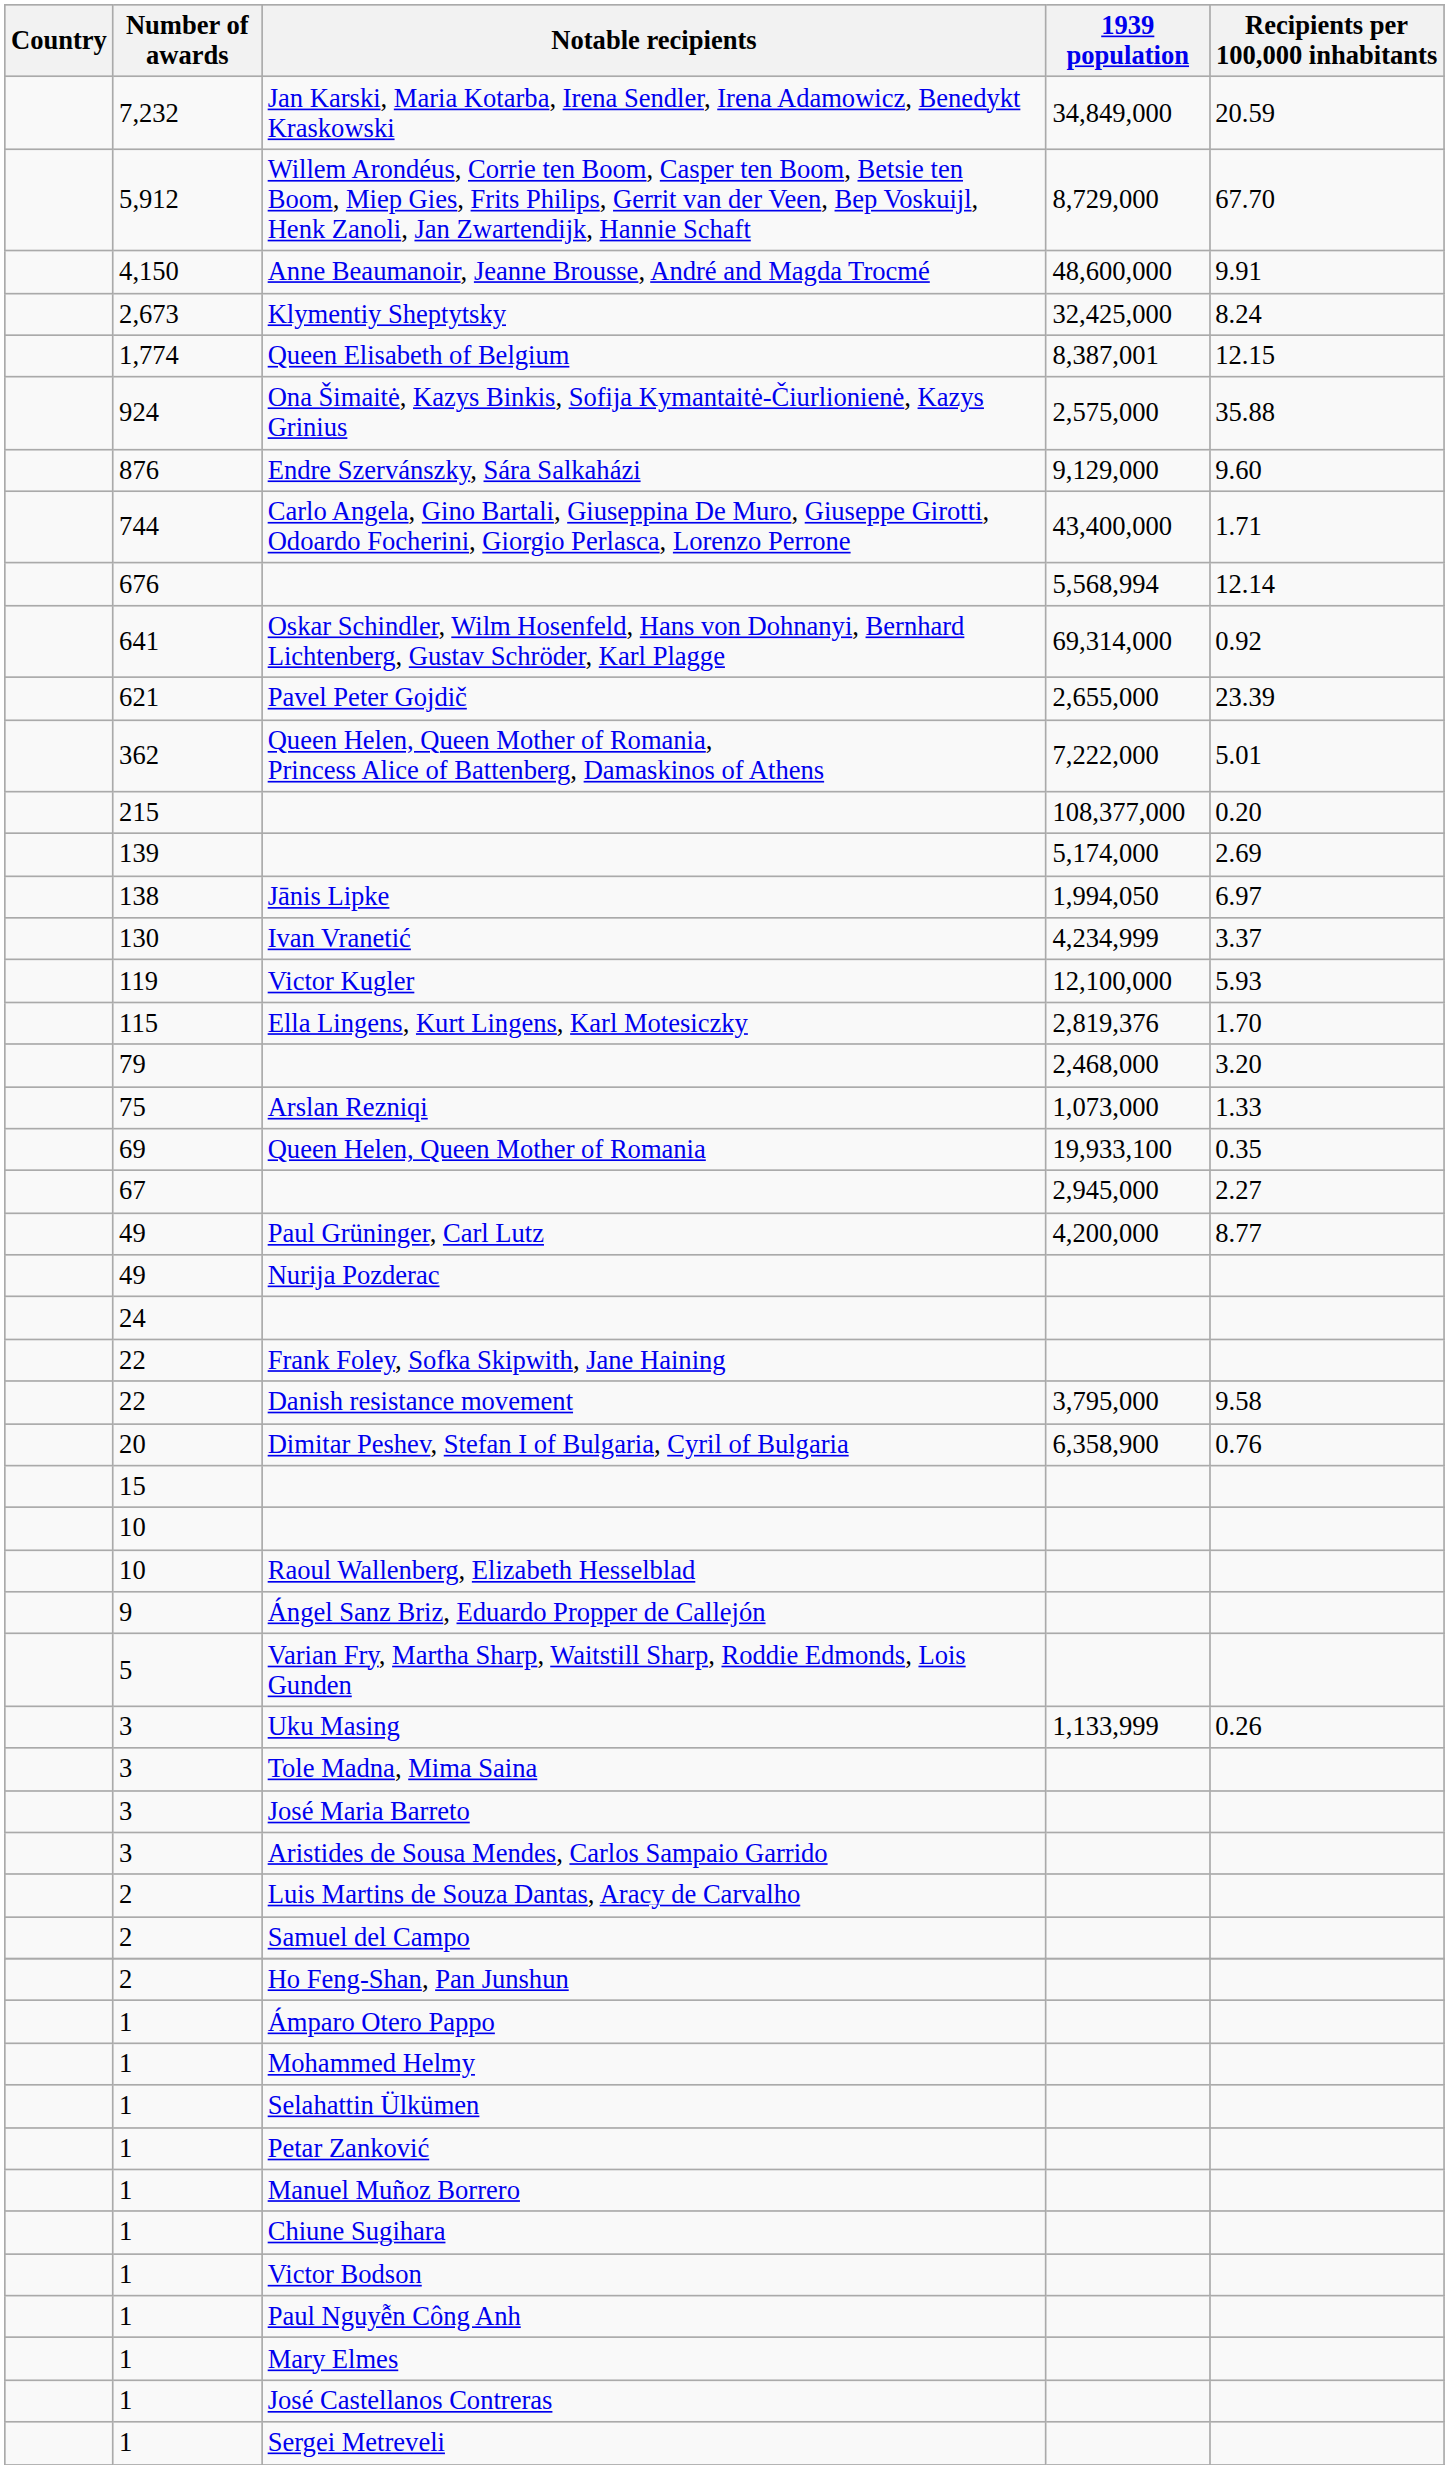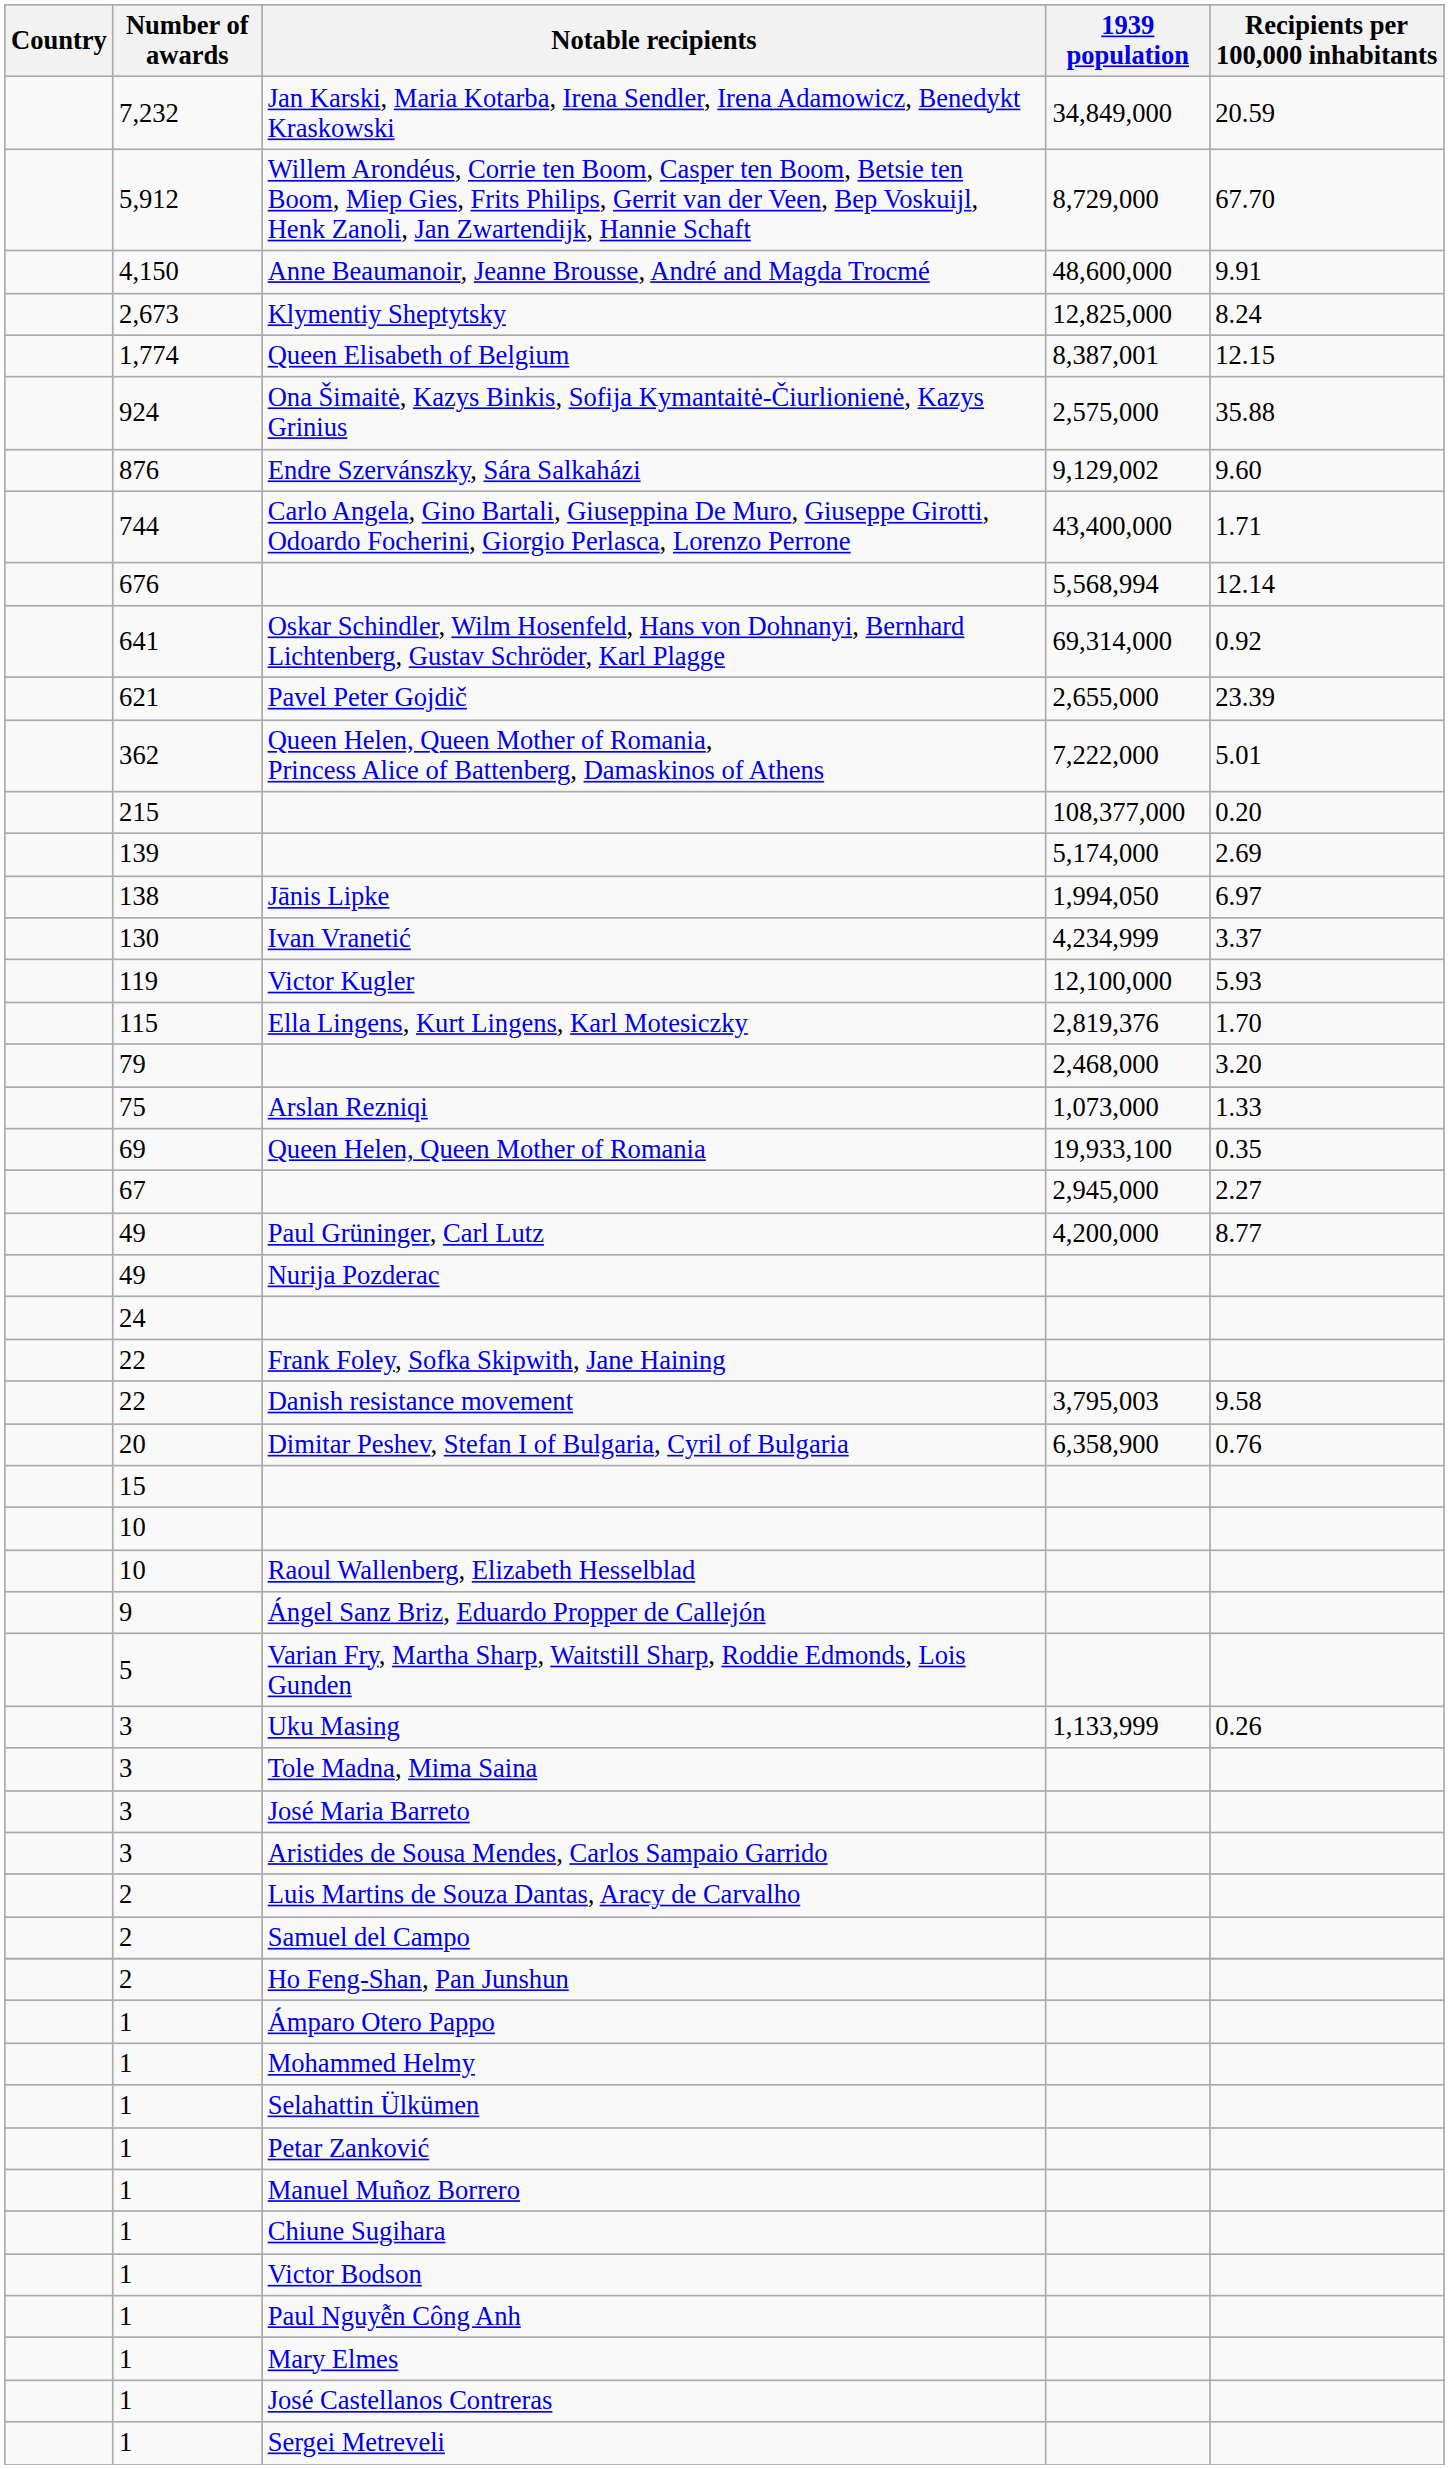 <table class="wikitable sortable">
 <tr>
 <th>Country</th>
 <th>Number of awards</th>
 <th>Notable recipients</th>
 <th><a href='#'>1939 population</a></th>
 <th>Recipients per 100,000 inhabitants</th>
 </tr>
 <tr>
 <td style="text-align:left;"></td>
 <td>7,232</td>
 <td><a href='#'>Jan Karski</a>, <a href='#'>Maria Kotarba</a>, <a href='#'>Irena Sendler</a>, <a href='#'>Irena Adamowicz</a>, <a href='#'>Benedykt Kraskowski</a></td>
 <td>34,849,000</td>
 <td>20.59</td>
 </tr>
 <tr>
 <td style="text-align:left;"></td>
 <td>5,912</td>
 <td><a href='#'>Willem Arondéus</a>, <a href='#'>Corrie ten Boom</a>, <a href='#'>Casper ten Boom</a>, <a href='#'>Betsie ten Boom</a>, <a href='#'>Miep Gies</a>, <a href='#'>Frits Philips</a>, <a href='#'>Gerrit van der Veen</a>, <a href='#'>Bep Voskuijl</a>, <a href='#'>Henk Zanoli</a>, <a href='#'>Jan Zwartendijk</a>, <a href='#'>Hannie Schaft</a></td>
 <td>8,729,000</td>
 <td>67.70</td>
 </tr>
 <tr>
 <td style="text-align:left;"></td>
 <td>4,150</td>
 <td><a href='#'>Anne Beaumanoir</a>, <a href='#'>Jeanne Brousse</a>, <a href='#'>André and Magda Trocmé</a></td>
 <td>48,600,000</td>
 <td>9.91</td>
 </tr>
 <tr>
 <td style="text-align:left;"></td>
 <td>2,673</td>
 <td><a href='#'>Klymentiy Sheptytsky</a></td>
-<td>32,425,000</td>
+<td>12,825,000</td>
 <td>8.24</td>
 </tr>
 <tr>
 <td style="text-align:left;"></td>
 <td>1,774</td>
 <td><a href='#'>Queen Elisabeth of Belgium</a></td>
 <td>8,387,001</td>
 <td>12.15</td>
 </tr>
 <tr>
 <td style="text-align:left;"></td>
 <td>924</td>
 <td><a href='#'>Ona Šimaitė</a>, <a href='#'>Kazys Binkis</a>, <a href='#'>Sofija Kymantaitė-Čiurlionienė</a>, <a href='#'>Kazys Grinius</a></td>
 <td>2,575,000</td>
 <td>35.88</td>
 </tr>
 <tr>
 <td style="text-align:left;"></td>
 <td>876</td>
 <td><a href='#'>Endre Szervánszky</a>, <a href='#'>Sára Salkaházi</a></td>
-<td>9,129,000</td>
+<td>9,129,002</td>
 <td>9.60</td>
 </tr>
 <tr>
 <td style="text-align:left;"></td>
 <td>744</td>
 <td><a href='#'>Carlo Angela</a>, <a href='#'>Gino Bartali</a>, <a href='#'>Giuseppina De Muro</a>, <a href='#'>Giuseppe Girotti</a>, <a href='#'>Odoardo Focherini</a>, <a href='#'>Giorgio Perlasca</a>, <a href='#'>Lorenzo Perrone</a></td>
 <td>43,400,000</td>
 <td>1.71</td>
 </tr>
 <tr>
 <td style="text-align:left;"></td>
 <td>676</td>
 <td></td>
 <td>5,568,994</td>
 <td>12.14</td>
 </tr>
 <tr>
 <td style="text-align:left;"></td>
 <td>641</td>
 <td><a href='#'>Oskar Schindler</a>, <a href='#'>Wilm Hosenfeld</a>, <a href='#'>Hans von Dohnanyi</a>, <a href='#'>Bernhard Lichtenberg</a>, <a href='#'>Gustav Schröder</a>, <a href='#'>Karl Plagge</a></td>
 <td>69,314,000</td>
 <td>0.92</td>
 </tr>
 <tr>
 <td style="text-align:left;"></td>
 <td>621</td>
 <td><a href='#'>Pavel Peter Gojdič</a></td>
 <td>2,655,000</td>
 <td>23.39</td>
 </tr>
 <tr>
 <td style="text-align:left;"></td>
 <td>362</td>
 <td><a href='#'> Queen Helen, Queen Mother of Romania</a>,<br><a href='#'>Princess Alice of Battenberg</a>, <a href='#'>Damaskinos of Athens</a></td>
 <td>7,222,000</td>
 <td>5.01</td>
 </tr>
 <tr>
 <td style="text-align:left;"></td>
 <td>215</td>
 <td></td>
 <td>108,377,000</td>
 <td>0.20</td>
 </tr>
 <tr>
 <td style="text-align:left;"></td>
 <td>139</td>
 <td></td>
 <td>5,174,000</td>
 <td>2.69</td>
 </tr>
 <tr>
 <td style="text-align:left;"></td>
 <td>138</td>
 <td><a href='#'>Jānis Lipke</a></td>
 <td>1,994,050</td>
 <td>6.97</td>
 </tr>
 <tr>
 <td style="text-align:left;"></td>
 <td>130</td>
 <td><a href='#'>Ivan Vranetić</a></td>
 <td>4,234,999</td>
 <td>3.37</td>
 </tr>
 <tr>
 <td style="text-align:left;"></td>
 <td>119</td>
 <td><a href='#'>Victor Kugler</a></td>
 <td>12,100,000</td>
 <td>5.93</td>
 </tr>
 <tr>
 <td style="text-align:left;"></td>
 <td>115</td>
 <td><a href='#'>Ella Lingens</a>, <a href='#'>Kurt Lingens</a>, <a href='#'>Karl Motesiczky</a></td>
 <td>2,819,376</td>
 <td>1.70</td>
 </tr>
 <tr>
 <td style="text-align:left;"></td>
 <td>79</td>
 <td></td>
 <td>2,468,000</td>
 <td>3.20</td>
 </tr>
 <tr>
 <td style="text-align:left;"></td>
 <td>75</td>
 <td><a href='#'>Arslan Rezniqi</a></td>
 <td>1,073,000</td>
 <td>1.33</td>
 </tr>
 <tr>
 <td style="text-align:left;"></td>
 <td>69</td>
 <td><a href='#'>Queen Helen, Queen Mother of Romania</a></td>
 <td>19,933,100</td>
 <td>0.35</td>
 </tr>
 <tr>
 <td style="text-align:left;"></td>
 <td>67</td>
 <td></td>
 <td>2,945,000</td>
 <td>2.27</td>
 </tr>
 <tr>
 <td style="text-align:left;"></td>
 <td>49</td>
 <td><a href='#'>Paul Grüninger</a>, <a href='#'>Carl Lutz</a></td>
 <td>4,200,000</td>
 <td>8.77</td>
 </tr>
 <tr>
 <td style="text-align:left;"></td>
 <td>49</td>
 <td><a href='#'>Nurija Pozderac</a></td>
 <td></td>
 <td></td>
 </tr>
 <tr>
 <td style="text-align:left;"></td>
 <td>24</td>
 <td></td>
 <td></td>
 <td></td>
 </tr>
 <tr>
 <td style="text-align:left;"></td>
 <td>22</td>
 <td><a href='#'>Frank Foley</a>, <a href='#'>Sofka Skipwith</a>, <a href='#'>Jane Haining</a></td>
 <td></td>
 <td></td>
 </tr>
 <tr>
 <td></td>
 <td>22</td>
 <td><a href='#'>Danish resistance movement</a></td>
-<td>3,795,000</td>
+<td>3,795,003</td>
 <td>9.58</td>
 </tr>
 <tr>
 <td style="text-align:left;"></td>
 <td>20</td>
 <td><a href='#'>Dimitar Peshev</a>, <a href='#'>Stefan I of Bulgaria</a>, <a href='#'>Cyril of Bulgaria</a></td>
 <td>6,358,900</td>
 <td>0.76</td>
 </tr>
 <tr>
 <td style="text-align:left;"></td>
 <td>15</td>
 <td></td>
 <td></td>
 <td></td>
 </tr>
 <tr>
 <td style="text-align:left;"></td>
 <td>10</td>
 <td></td>
 <td></td>
 <td></td>
 </tr>
 <tr>
 <td></td>
 <td>10</td>
 <td><a href='#'>Raoul Wallenberg</a>, <a href='#'>Elizabeth Hesselblad</a></td>
 <td></td>
 <td></td>
 </tr>
 <tr>
 <td style="text-align:left;"></td>
 <td>9</td>
 <td><a href='#'>Ángel Sanz Briz</a>, <a href='#'>Eduardo Propper de Callejón</a></td>
 <td></td>
 <td></td>
 </tr>
 <tr>
 <td style="text-align:left;"></td>
 <td>5</td>
 <td><a href='#'>Varian Fry</a>, <a href='#'>Martha Sharp</a>, <a href='#'>Waitstill Sharp</a>, <a href='#'>Roddie Edmonds</a>, <a href='#'>Lois Gunden</a></td>
 <td></td>
 <td></td>
 </tr>
 <tr>
 <td style="text-align:left;"></td>
 <td>3</td>
 <td><a href='#'>Uku Masing</a></td>
 <td>1,133,999</td>
 <td>0.26</td>
 </tr>
 <tr>
 <td></td>
 <td>3</td>
 <td><a href='#'>Tole Madna</a>, <a href='#'>Mima Saina</a></td>
 <td></td>
 <td></td>
 </tr>
 <tr>
 <td></td>
 <td>3</td>
 <td><a href='#'>José Maria Barreto</a></td>
 <td></td>
 </tr>
 <tr>
 <td></td>
 <td>3</td>
 <td><a href='#'>Aristides de Sousa Mendes</a>, <a href='#'>Carlos Sampaio Garrido</a></td>
 <td></td>
 <td></td>
 </tr>
 <tr>
 <td style="text-align:left;"></td>
 <td>2</td>
 <td><a href='#'>Luis Martins de Souza Dantas</a>, <a href='#'>Aracy de Carvalho</a></td>
 <td></td>
 <td></td>
 </tr>
 <tr>
 <td></td>
 <td>2</td>
 <td><a href='#'>Samuel del Campo</a></td>
 <td></td>
 <td></td>
 </tr>
 <tr>
 </tr>
 <tr>
 <td></td>
 <td>2</td>
 <td><a href='#'>Ho Feng-Shan</a>, <a href='#'>Pan Junshun</a></td>
 <td></td>
 <td></td>
 </tr>
 <tr>
 <td style="text-align:left;"></td>
 <td>1</td>
 <td><a href='#'>Ámparo Otero Pappo</a></td>
 <td></td>
 <td></td>
 </tr>
 <tr>
 <td></td>
 <td>1</td>
 <td><a href='#'>Mohammed Helmy</a></td>
 <td></td>
 <td></td>
 </tr>
 <tr>
 <td></td>
 <td>1</td>
 <td><a href='#'>Selahattin Ülkümen</a></td>
 <td></td>
 <td></td>
 </tr>
 <tr>
 <td></td>
 <td>1</td>
 <td><a href='#'>Petar Zanković</a></td>
 <td></td>
 <td></td>
 </tr>
 <tr>
 <td></td>
 <td>1</td>
 <td><a href='#'>Manuel Muñoz Borrero</a></td>
 <td></td>
 <td></td>
 </tr>
 <tr>
 <td></td>
 <td>1</td>
 <td><a href='#'>Chiune Sugihara</a></td>
 <td></td>
 <td></td>
 </tr>
 <tr>
 <td></td>
 <td>1</td>
 <td><a href='#'>Victor Bodson</a></td>
 <td></td>
 <td></td>
 </tr>
 <tr>
 <td></td>
 <td>1</td>
 <td><a href='#'>Paul Nguyễn Công Anh</a></td>
 <td></td>
 <td></td>
 </tr>
 <tr>
 <td></td>
 <td>1</td>
 <td><a href='#'>Mary Elmes</a></td>
 <td></td>
 <td></td>
 </tr>
 <tr>
 <td></td>
 <td>1</td>
 <td><a href='#'>José Castellanos Contreras</a></td>
 <td></td>
 <td></td>
 </tr>
 <tr>
 <td></td>
 <td>1</td>
 <td><a href='#'>Sergei Metreveli</a></td>
 <td></td>
 <td></td>
 </tr>
 </table>
